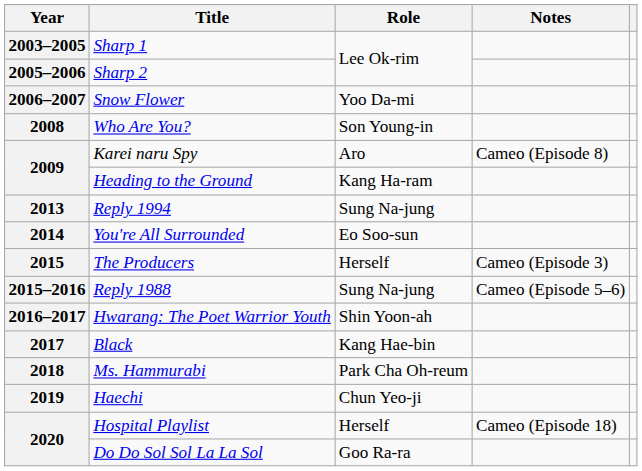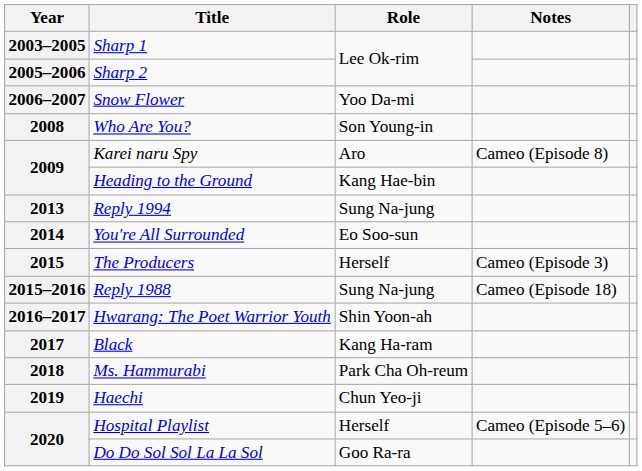 <table class="wikitable plainrowheaders sortable">
 <tr>
 <th scope="col">Year</th>
 <th scope="col">Title</th>
 <th scope="col">Role</th>
 <th scope="col">Notes</th>
 <th scope="col" class="unsortable"></th>
 </tr>
 <tr>
 <th scope="row">2003–2005</th>
 <td><em><a href='#'>Sharp 1</a></em></td>
 <td rowspan="2">Lee Ok-rim</td>
 <td></td>
 <td style="text-align:center"></td>
 </tr>
 <tr>
 <th scope="row">2005–2006</th>
 <td><em><a href='#'>Sharp 2</a></em></td>
 <td></td>
 <td style="text-align:center"></td>
 </tr>
 <tr>
 <th scope="row">2006–2007</th>
 <td><em><a href='#'>Snow Flower</a></em></td>
 <td>Yoo Da-mi</td>
 <td></td>
 <td style="text-align:center"></td>
 </tr>
 <tr>
 <th scope="row">2008</th>
 <td><em><a href='#'>Who Are You?</a></em></td>
 <td>Son Young-in</td>
 <td></td>
 <td style="text-align:center"></td>
 </tr>
 <tr>
 <th scope="row" rowspan="2">2009</th>
 <td><em>Karei naru Spy</em></td>
 <td>Aro</td>
 <td>Cameo (Episode 8)</td>
 <td style="text-align:center"></td>
 </tr>
 <tr>
 <td><em><a href='#'>Heading to the Ground</a></em></td>
-<td>Kang Ha-ram</td>
+<td>Kang Hae-bin</td>
 <td></td>
 <td style="text-align:center"></td>
 </tr>
 <tr>
 <th scope="row">2013</th>
 <td><em><a href='#'>Reply 1994</a></em></td>
 <td>Sung Na-jung</td>
 <td></td>
 <td style="text-align:center"></td>
 </tr>
 <tr>
 <th scope="row">2014</th>
 <td><em><a href='#'>You're All Surrounded</a></em></td>
 <td>Eo Soo-sun</td>
 <td></td>
 <td style="text-align:center"></td>
 </tr>
 <tr>
 <th scope="row">2015</th>
 <td><em><a href='#'>The Producers</a></em></td>
 <td>Herself</td>
 <td>Cameo (Episode 3)</td>
 <td style="text-align:center"></td>
 </tr>
 <tr>
 <th scope="row">2015–2016</th>
 <td><em><a href='#'>Reply 1988</a></em></td>
 <td>Sung Na-jung</td>
-<td>Cameo (Episode 5–6)</td>
+<td>Cameo (Episode 18)</td>
 <td style="text-align:center"></td>
 </tr>
 <tr>
 <th scope="row">2016–2017</th>
 <td><em><a href='#'>Hwarang: The Poet Warrior Youth</a></em></td>
 <td>Shin Yoon-ah</td>
 <td></td>
 <td style="text-align:center"></td>
 </tr>
 <tr>
 <th scope="row">2017</th>
 <td><em><a href='#'>Black</a></em></td>
-<td>Kang Hae-bin</td>
+<td>Kang Ha-ram</td>
 <td></td>
 <td style="text-align:center"></td>
 </tr>
 <tr>
 <th scope="row">2018</th>
 <td><em><a href='#'>Ms. Hammurabi</a></em></td>
 <td>Park Cha Oh-reum</td>
 <td></td>
 <td style="text-align:center"></td>
 </tr>
 <tr>
 <th scope="row">2019</th>
 <td><em><a href='#'>Haechi</a></em></td>
 <td>Chun Yeo-ji</td>
 <td></td>
 <td style="text-align:center"></td>
 </tr>
 <tr>
 <th scope="row" rowspan="2">2020</th>
 <td><em><a href='#'>Hospital Playlist</a></em></td>
 <td>Herself</td>
-<td>Cameo (Episode 18)</td>
+<td>Cameo (Episode 5–6)</td>
 <td style="text-align:center"></td>
 </tr>
 <tr>
 <td><em><a href='#'>Do Do Sol Sol La La Sol</a></em></td>
 <td>Goo Ra-ra</td>
 <td></td>
 <td style="text-align:center"></td>
 </tr>
 </table>
